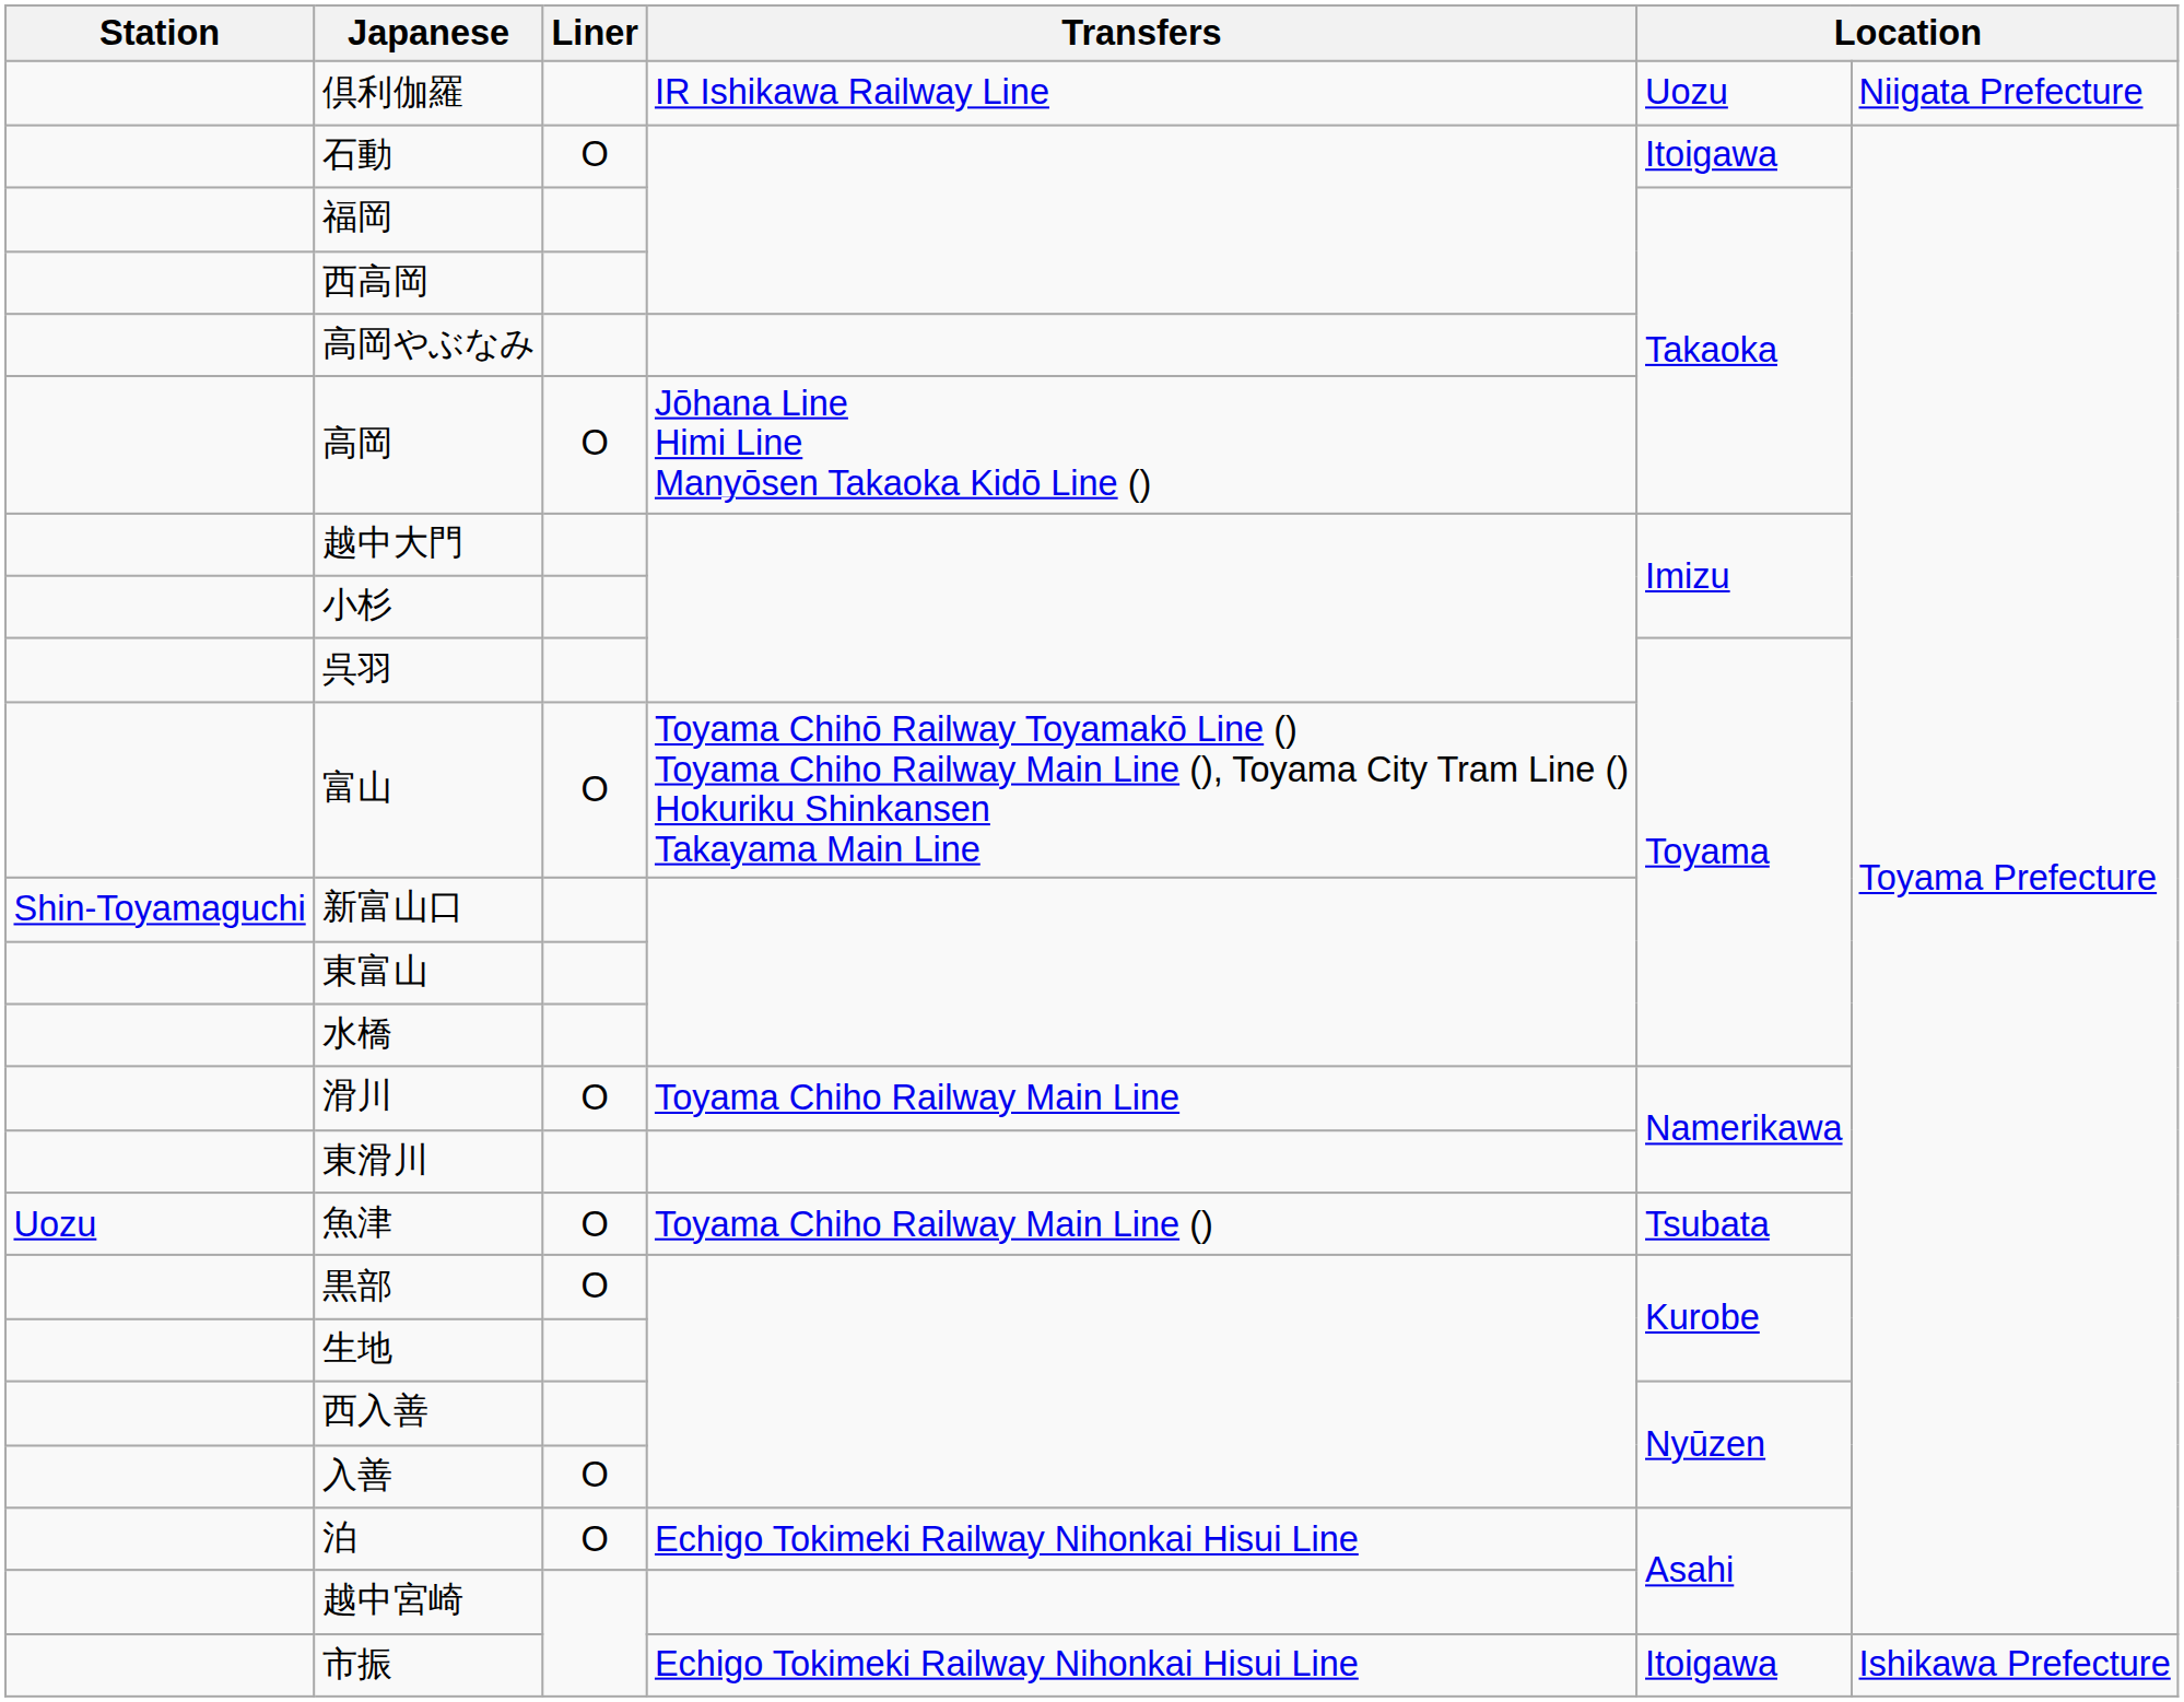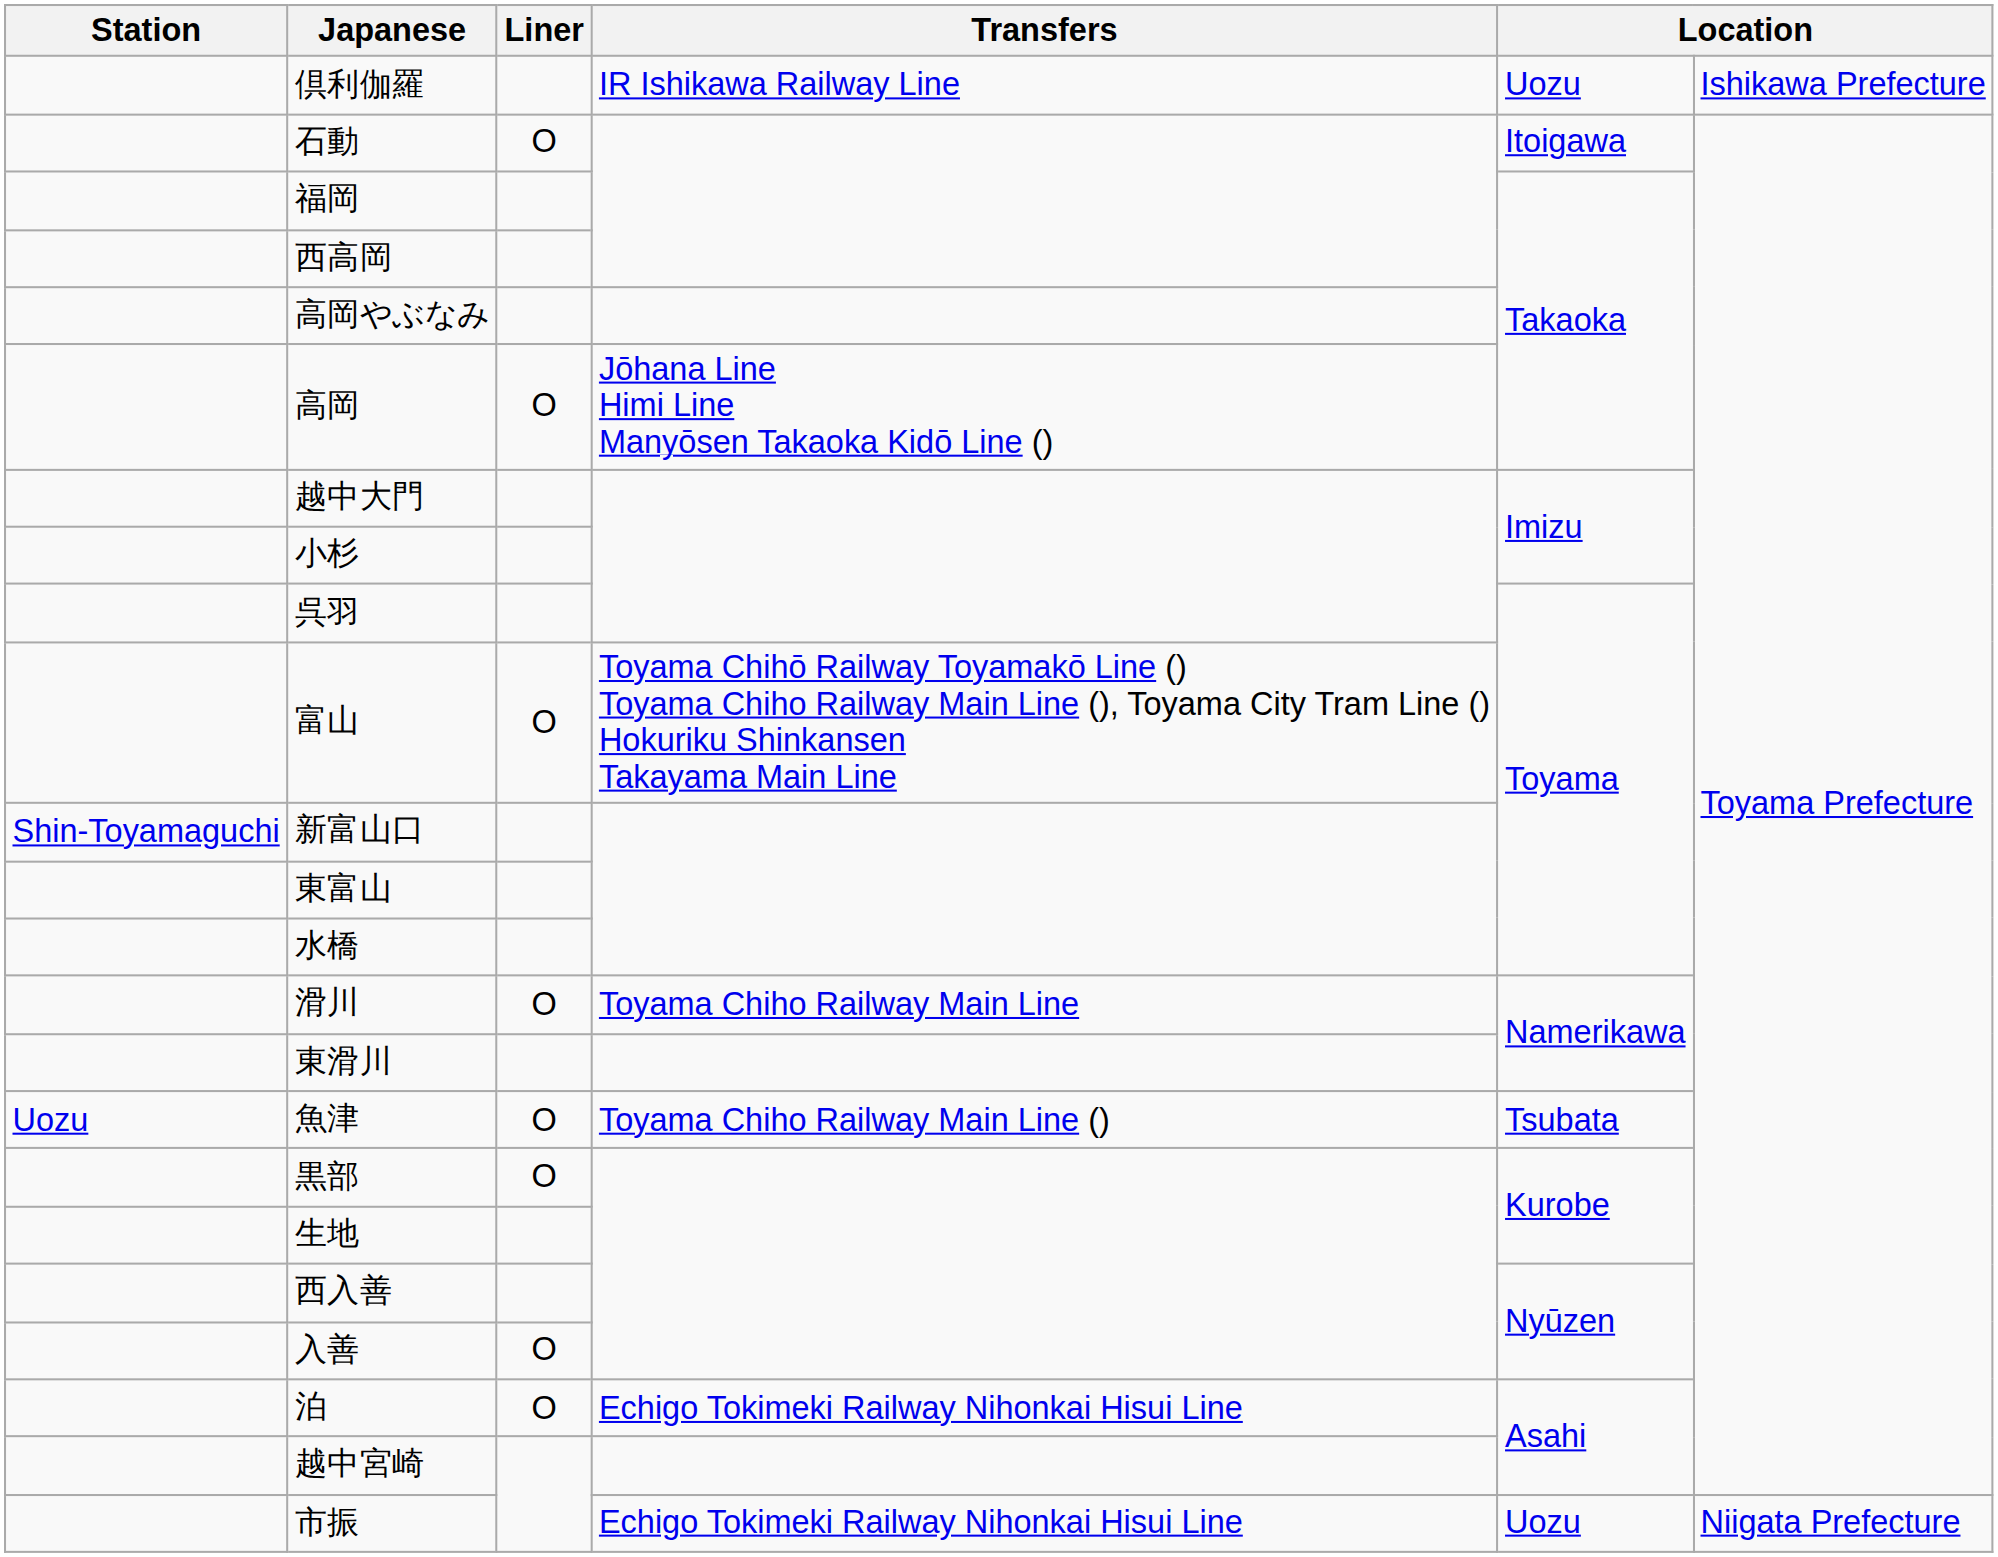 <table class="wikitable">
 <tr>
 <th>Station</th>
 <th>Japanese<br></th>
 <th>Liner</th>
 <th>Transfers</th>
 <th colspan=2>Location</th>
 </tr>
 <tr>
 <td></td>
 <td>倶利伽羅<br></td>
 <td align="center"></td>
 <td><a href='#'>IR Ishikawa Railway Line</a></td>
 <td><a href='#'>Uozu</a></td>
-<td><a href='#'>Niigata Prefecture</a></td>
+<td><a href='#'>Ishikawa Prefecture</a></td>
 </tr>
 <tr>
 <td></td>
 <td>石動<br></td>
 <td align="center">O</td>
 <td rowspan=3> </td>
 <td><a href='#'>Itoigawa</a></td>
 <td rowspan="21"><a href='#'>Toyama Prefecture</a></td>
 </tr>
 <tr>
 <td></td>
 <td>福岡<br></td>
 <td align="center"></td>
 <td rowspan=4><a href='#'>Takaoka</a></td>
 </tr>
 <tr>
 <td></td>
 <td>西高岡<br></td>
 <td align="center"></td>
 </tr>
 <tr>
 <td></td>
 <td>高岡やぶなみ<br></td>
 <td align="center"></td>
 </tr>
 <tr>
 <td></td>
 <td>高岡<br></td>
 <td align="center">O</td>
 <td><a href='#'>Jōhana Line</a><br><a href='#'>Himi Line</a><br><a href='#'>Manyōsen Takaoka Kidō Line</a> ()</td>
 </tr>
 <tr>
 <td></td>
 <td>越中大門<br></td>
 <td align="center"></td>
 <td rowspan=3> </td>
 <td rowspan=2><a href='#'>Imizu</a></td>
 </tr>
 <tr>
 <td></td>
 <td>小杉<br></td>
 <td align="center"></td>
 </tr>
 <tr>
 <td></td>
 <td>呉羽<br></td>
 <td align="center"></td>
 <td rowspan="5"><a href='#'>Toyama</a></td>
 </tr>
 <tr>
 <td></td>
 <td>富山<br></td>
 <td align="center">O</td>
 <td><a href='#'>Toyama Chihō Railway Toyamakō Line</a> ()<br><a href='#'>Toyama Chiho Railway Main Line</a> (), Toyama City Tram Line ()<br><a href='#'>Hokuriku Shinkansen</a><br><a href='#'>Takayama Main Line</a></td>
 </tr>
 <tr>
 <td><a href='#'>Shin-Toyamaguchi</a></td>
 <td>新富山口<br></td>
 <td align="center"></td>
 <td rowspan="3"></td>
 </tr>
 <tr>
 <td></td>
 <td>東富山<br></td>
 <td align="center"></td>
 </tr>
 <tr>
 <td></td>
 <td>水橋<br></td>
 <td align="center"></td>
 </tr>
 <tr>
 <td></td>
 <td>滑川<br></td>
 <td align="center">O</td>
 <td><a href='#'>Toyama Chiho Railway Main Line</a></td>
 <td rowspan=2><a href='#'>Namerikawa</a></td>
 </tr>
 <tr>
 <td></td>
 <td>東滑川<br></td>
 <td align="center"></td>
 </tr>
 <tr>
 <td><a href='#'>Uozu</a></td>
 <td>魚津<br></td>
 <td align="center">O</td>
 <td><a href='#'>Toyama Chiho Railway Main Line</a> ()</td>
 <td><a href='#'>Tsubata</a></td>
 </tr>
 <tr>
 <td></td>
 <td>黒部<br></td>
 <td align="center">O</td>
 <td rowspan=4> </td>
 <td rowspan=2><a href='#'>Kurobe</a></td>
 </tr>
 <tr>
 <td></td>
 <td>生地<br></td>
 <td align="center"></td>
 </tr>
 <tr>
 <td></td>
 <td>西入善<br></td>
 <td align="center"></td>
 <td rowspan=2><a href='#'>Nyūzen</a></td>
 </tr>
 <tr>
 <td></td>
 <td>入善<br></td>
 <td align="center">O</td>
 </tr>
 <tr>
 <td></td>
 <td>泊<br></td>
 <td align="center">O</td>
 <td><a href='#'>Echigo Tokimeki Railway Nihonkai Hisui Line</a></td>
 <td rowspan=2><a href='#'>Asahi</a></td>
 </tr>
 <tr>
 <td></td>
 <td>越中宮崎<br></td>
 <td rowspan=2> </td>
 <td> </td>
 </tr>
 <tr>
 <td></td>
 <td>市振<br></td>
 <td><a href='#'>Echigo Tokimeki Railway Nihonkai Hisui Line</a></td>
-<td><a href='#'>Itoigawa</a></td>
-<td><a href='#'>Ishikawa Prefecture</a></td>
+<td><a href='#'>Uozu</a></td>
+<td><a href='#'>Niigata Prefecture</a></td>
 </tr>
 </table>
